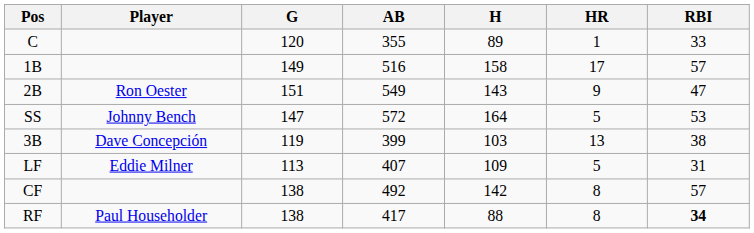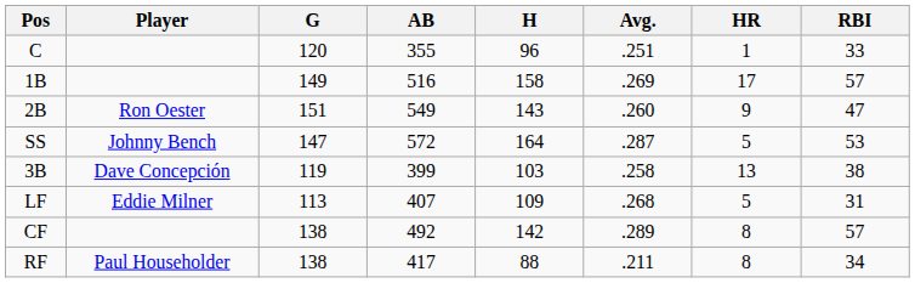 <table class="wikitable sortable">
 <tr>
 <th bgcolor="#DDDDFF" width="5%">Pos</th>
 <th bgcolor="#DDDDFF" width="16%">Player</th>
 <th bgcolor="#DDDDFF" width="9%">G</th>
 <th bgcolor="#DDDDFF" width="9%">AB</th>
 <th bgcolor="#DDDDFF" width="9%">H</th>
+<th bgcolor="#DDDDFF" width="9%">Avg.</th>
 <th bgcolor="#DDDDFF" width="9%">HR</th>
 <th bgcolor="#DDDDFF" width="9%">RBI</th>
 </tr>
 <tr align="center">
 <td>C</td>
 <td></td>
 <td>120</td>
 <td>355</td>
-<td>89</td>
+<td>96</td>
+<td>.251</td>
 <td>1</td>
 <td>33</td>
 </tr>
 <tr align="center">
 <td>1B</td>
 <td></td>
 <td>149</td>
 <td>516</td>
 <td>158</td>
+<td>.269</td>
 <td>17</td>
 <td>57</td>
 </tr>
 <tr align="center">
 <td>2B</td>
 <td><a href='#'>Ron Oester</a></td>
 <td>151</td>
 <td>549</td>
 <td>143</td>
+<td>.260</td>
 <td>9</td>
 <td>47</td>
 </tr>
 <tr align=center>
 <td>SS</td>
 <td><a href='#'>Johnny Bench</a></td>
 <td>147</td>
 <td>572</td>
 <td>164</td>
+<td>.287</td>
 <td>5</td>
 <td>53</td>
 </tr>
 <tr align=center>
 <td>3B</td>
 <td><a href='#'>Dave Concepción</a></td>
 <td>119</td>
 <td>399</td>
 <td>103</td>
+<td>.258</td>
 <td>13</td>
 <td>38</td>
 </tr>
 <tr align=center>
 <td>LF</td>
 <td><a href='#'>Eddie Milner</a></td>
 <td>113</td>
 <td>407</td>
 <td>109</td>
+<td>.268</td>
 <td>5</td>
 <td>31</td>
 </tr>
 <tr align=center>
 <td>CF</td>
 <td></td>
 <td>138</td>
 <td>492</td>
 <td>142</td>
+<td>.289</td>
 <td>8</td>
 <td>57</td>
 </tr>
 <tr align="center">
 <td>RF</td>
 <td><a href='#'>Paul Householder</a></td>
 <td>138</td>
 <td>417</td>
 <td>88</td>
+<td>.211</td>
 <td>8</td>
-<td><strong>34</strong></td>
+<td>34</td>
 </tr>
 </table>
